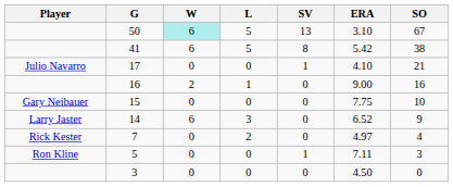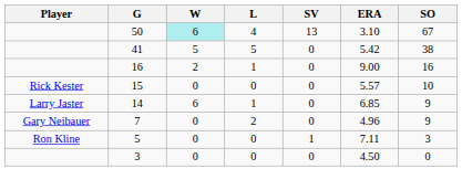 <table class="wikitable sortable">
 <tr>
 <th bgcolor="#DDDDFF" width="16%">Player</th>
 <th bgcolor="#DDDDFF" width="9%">G</th>
 <th bgcolor="#DDDDFF" width="9%">W</th>
 <th bgcolor="#DDDDFF" width="9%">L</th>
 <th bgcolor="#DDDDFF" width="9%">SV</th>
 <th bgcolor="#DDDDFF" width="9%">ERA</th>
 <th bgcolor="#DDDDFF" width="9%">SO</th>
 </tr>
 <tr align="center">
 <td></td>
 <td>50</td>
 <td style="background: paleturquoise;">6</td>
-<td>5</td>
+<td>4</td>
 <td>13</td>
 <td>3.10</td>
 <td>67</td>
 </tr>
 <tr align="center">
 <td></td>
 <td>41</td>
-<td>6</td>
 <td>5</td>
-<td>8</td>
+<td>5</td>
+<td>0</td>
 <td>5.42</td>
 <td>38</td>
-</tr>
-<tr align="center">
-<td><a href='#'>Julio Navarro</a></td>
-<td>17</td>
-<td>0</td>
-<td>0</td>
-<td>1</td>
-<td>4.10</td>
-<td>21</td>
 </tr>
 <tr align=center>
 <td></td>
 <td>16</td>
 <td>2</td>
 <td>1</td>
 <td>0</td>
 <td>9.00</td>
 <td>16</td>
 </tr>
 <tr align="center">
-<td><a href='#'>Gary Neibauer</a></td>
+<td><a href='#'>Rick Kester</a></td>
 <td>15</td>
 <td>0</td>
 <td>0</td>
 <td>0</td>
-<td>7.75</td>
+<td>5.57</td>
 <td>10</td>
 </tr>
 <tr align=center>
 <td><a href='#'>Larry Jaster</a></td>
 <td>14</td>
 <td>6</td>
-<td>3</td>
+<td>1</td>
 <td>0</td>
-<td>6.52</td>
+<td>6.85</td>
 <td>9</td>
 </tr>
 <tr align=center>
-<td><a href='#'>Rick Kester</a></td>
+<td><a href='#'>Gary Neibauer</a></td>
 <td>7</td>
 <td>0</td>
 <td>2</td>
 <td>0</td>
-<td>4.97</td>
-<td>4</td>
+<td>4.96</td>
+<td>9</td>
 </tr>
 <tr align=center>
 <td><a href='#'>Ron Kline</a></td>
 <td>5</td>
 <td>0</td>
 <td>0</td>
 <td>1</td>
 <td>7.11</td>
 <td>3</td>
 </tr>
 <tr align=center>
 <td></td>
 <td>3</td>
 <td>0</td>
 <td>0</td>
 <td>0</td>
 <td>4.50</td>
 <td>0</td>
 </tr>
 </table>
